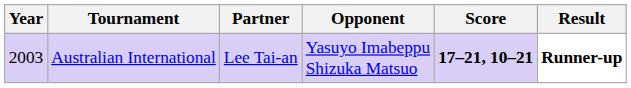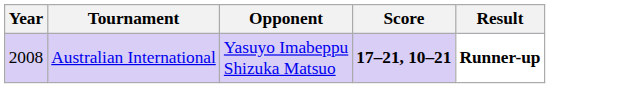 <table class="sortable wikitable" style="font-size: 90%;">
 <tr>
 <th>Year</th>
 <th>Tournament</th>
-<th>Partner</th>
 <th>Opponent</th>
 <th>Score</th>
 <th>Result</th>
 </tr>
 <tr style="background:#D8CEF6">
-<td align="center">2003</td>
+<td align="center">2008</td>
 <td align="left"><a href='#'>Australian International</a></td>
-<td align="left"> <a href='#'>Lee Tai-an</a></td>
 <td align="left"> <a href='#'>Yasuyo Imabeppu</a> <br>  <a href='#'>Shizuka Matsuo</a></td>
 <td align="left"><strong>17–21, 10–21</strong></td>
 <td style="text-align:left; background:white"> <strong>Runner-up</strong></td>
 </tr>
 </table>
